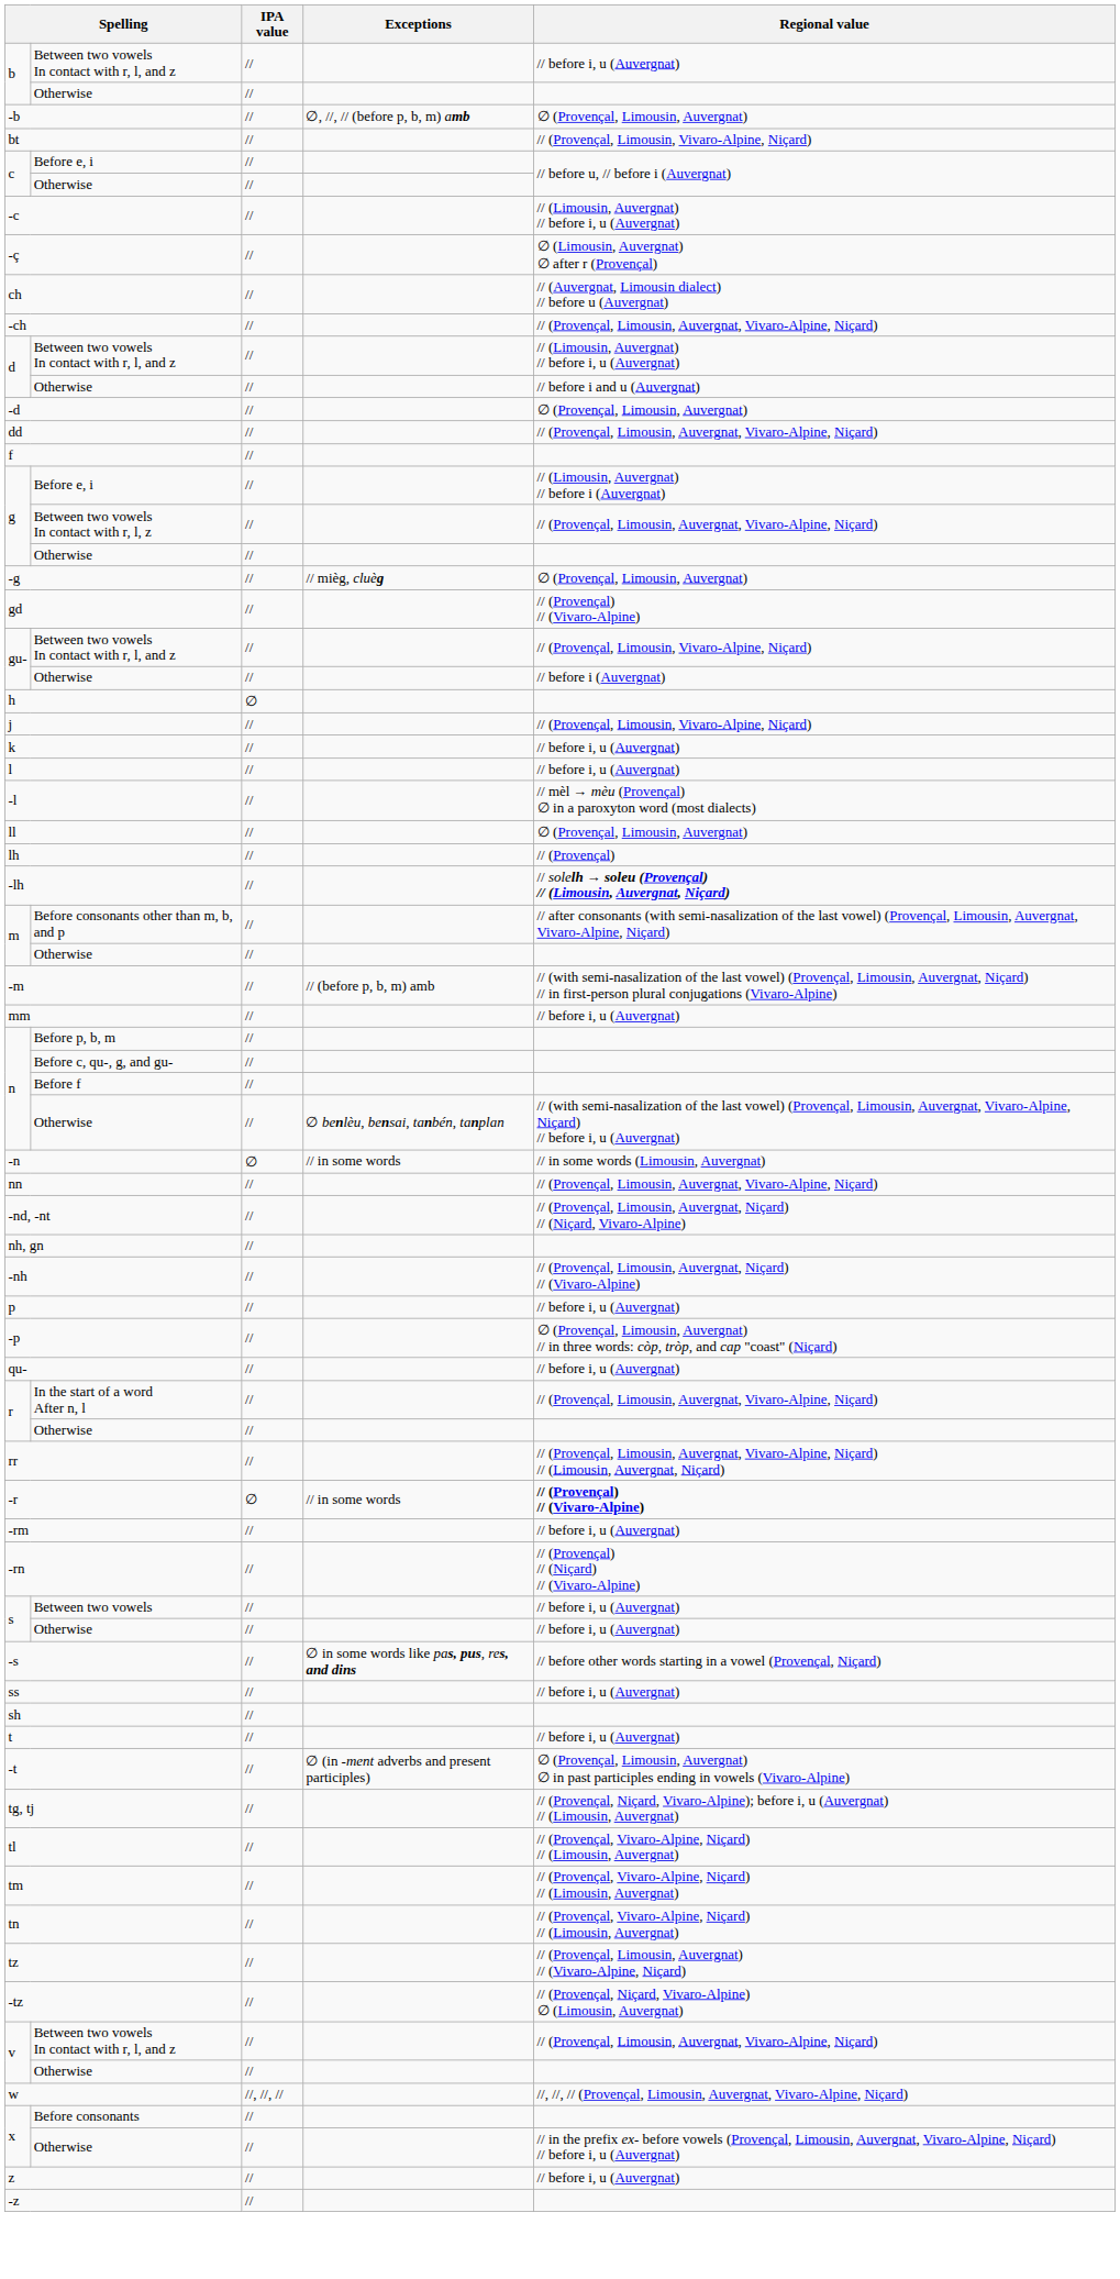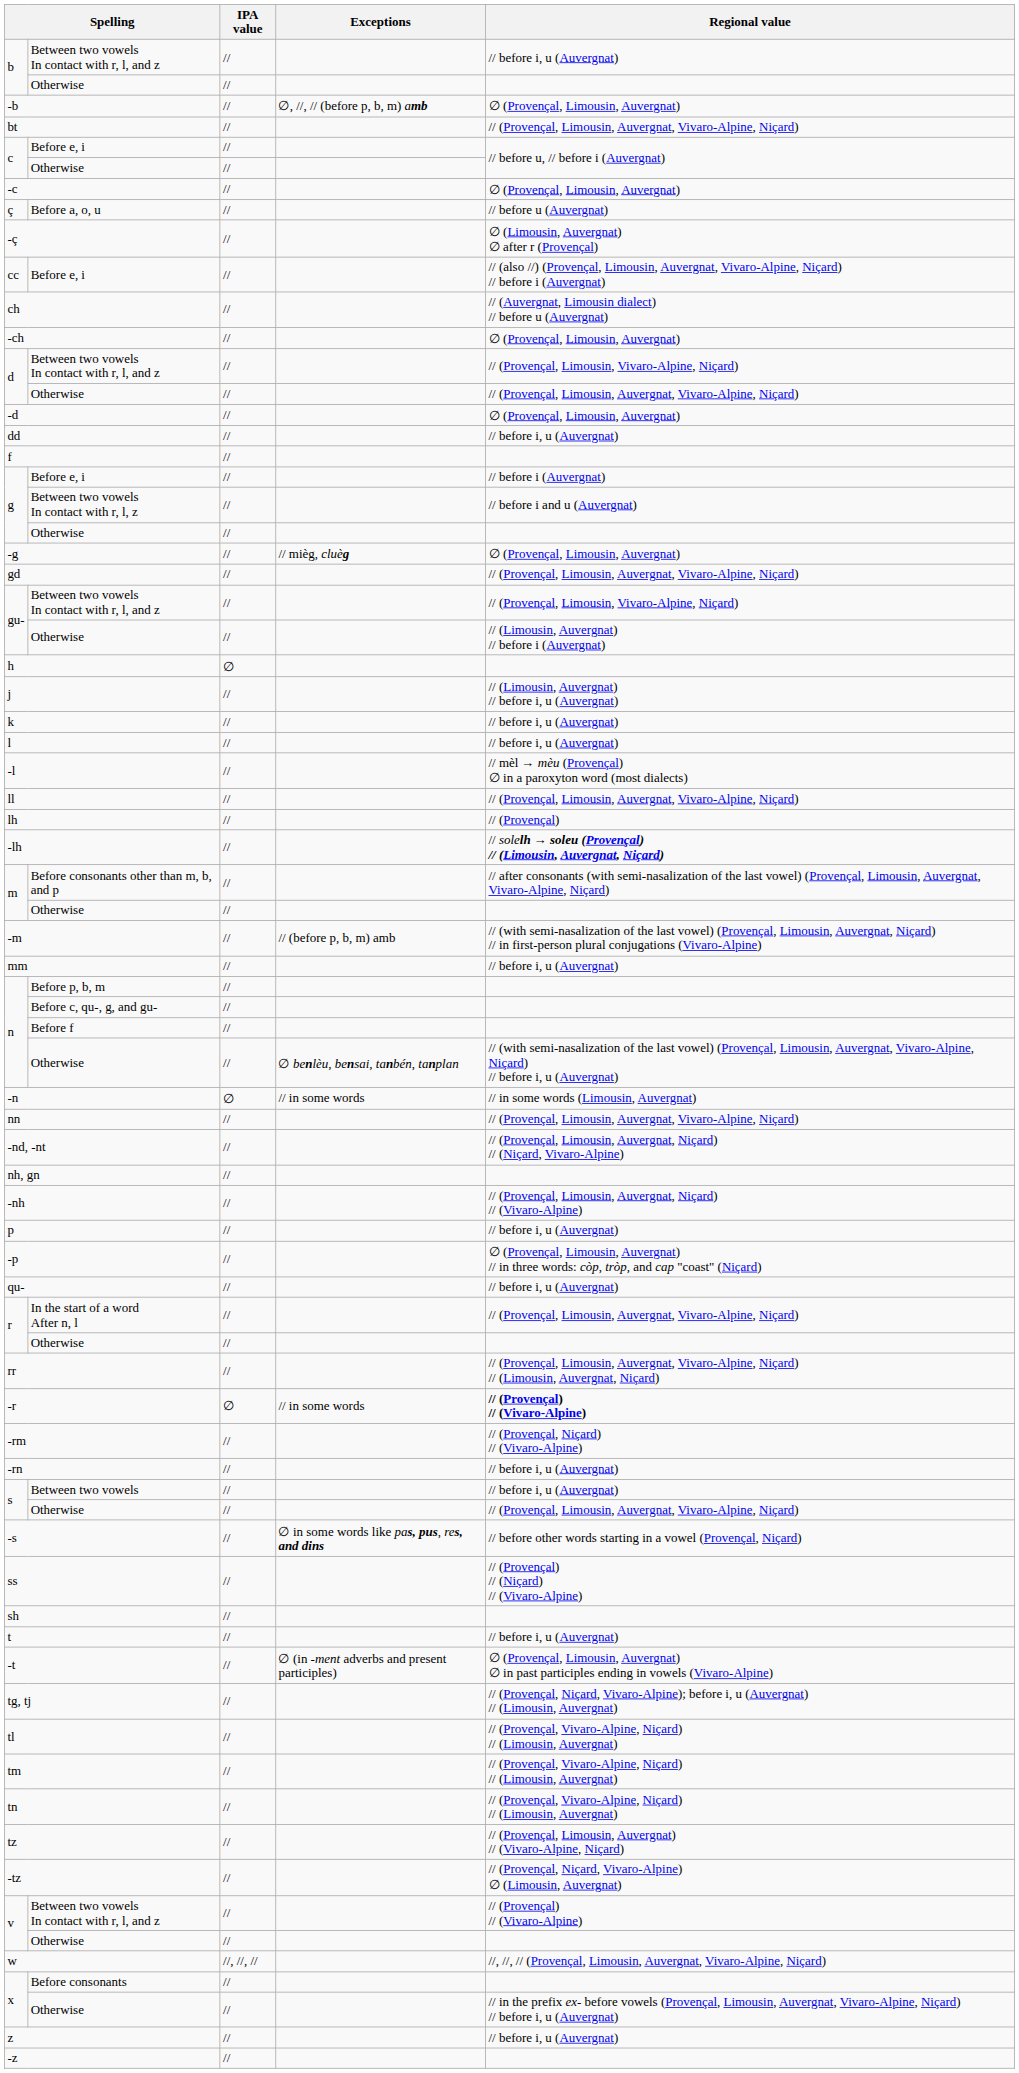 <table class=wikitable>
 <tr>
 <th colspan=2>Spelling</th>
 <th>IPA value</th>
 <th>Exceptions</th>
 <th>Regional value</th>
 </tr>
 <tr>
 <td rowspan=2>b</td>
 <td>Between two vowels<br>In contact with r, l, and z</td>
 <td>//</td>
 <td></td>
 <td>// before i, u (<a href='#'>Auvergnat</a>)</td>
 </tr>
 <tr>
 <td>Otherwise</td>
 <td>//</td>
 <td></td>
 <td></td>
 </tr>
 <tr>
 <td colspan=2>-b</td>
 <td>//</td>
 <td>∅, //, // (before p, b, m) <em>a<strong>mb<strong><em></td>
 <td>∅ (<a href='#'>Provençal</a>, <a href='#'>Limousin</a>, <a href='#'>Auvergnat</a>)</td>
 </tr>
 <tr>
 <td colspan=2>bt</td>
 <td>//</td>
 <td></td>
-<td>// (<a href='#'>Provençal</a>, <a href='#'>Limousin</a>, <a href='#'>Vivaro-Alpine</a>, <a href='#'>Niçard</a>)</td>
+<td>// (<a href='#'>Provençal</a>, <a href='#'>Limousin</a>, <a href='#'>Auvergnat</a>, <a href='#'>Vivaro-Alpine</a>, <a href='#'>Niçard</a>)</td>
 </tr>
 <tr>
 <td rowspan=2>c</td>
 <td>Before e, i</td>
 <td>//</td>
 <td></td>
 <td rowspan=2>// before u, // before i (<a href='#'>Auvergnat</a>)</td>
 </tr>
 <tr>
 <td>Otherwise</td>
 <td>//</td>
 <td></td>
 </tr>
 <tr>
 <td colspan=2>-c</td>
 <td>//</td>
 <td></td>
-<td>// (<a href='#'>Limousin</a>, <a href='#'>Auvergnat</a>)<br>// before i, u (<a href='#'>Auvergnat</a>)</td>
+<td>∅ (<a href='#'>Provençal</a>, <a href='#'>Limousin</a>, <a href='#'>Auvergnat</a>)</td>
+</tr>
+<tr>
+<td>ç</td>
+<td>Before a, o, u</td>
+<td>//</td>
+<td></td>
+<td>// before u (<a href='#'>Auvergnat</a>)</td>
 </tr>
 <tr>
 <td colspan=2>-ç</td>
 <td>//</td>
 <td></td>
 <td>∅ (<a href='#'>Limousin</a>, <a href='#'>Auvergnat</a>)<br>∅ after r (<a href='#'>Provençal</a>)</td>
+</tr>
+<tr>
+<td>cc</td>
+<td>Before e, i</td>
+<td>//</td>
+<td></td>
+<td>// (also //) (<a href='#'>Provençal</a>, <a href='#'>Limousin</a>, <a href='#'>Auvergnat</a>, <a href='#'>Vivaro-Alpine</a>, <a href='#'>Niçard</a>)<br>// before i (<a href='#'>Auvergnat</a>)</td>
 </tr>
 <tr>
 <td colspan=2>ch</td>
 <td>//</td>
 <td></td>
 <td>// (<a href='#'>Auvergnat</a>, <a href='#'>Limousin dialect</a>)<br>// before u (<a href='#'>Auvergnat</a>)</td>
 </tr>
 <tr>
 <td colspan=2>-ch</td>
 <td>//</td>
 <td></td>
-<td>// (<a href='#'>Provençal</a>, <a href='#'>Limousin</a>, <a href='#'>Auvergnat</a>, <a href='#'>Vivaro-Alpine</a>, <a href='#'>Niçard</a>)</td>
+<td>∅ (<a href='#'>Provençal</a>, <a href='#'>Limousin</a>, <a href='#'>Auvergnat</a>)</td>
 </tr>
 <tr>
 <td rowspan=2>d</td>
 <td>Between two vowels<br>In contact with r, l, and z</td>
 <td>//</td>
 <td></td>
-<td>// (<a href='#'>Limousin</a>, <a href='#'>Auvergnat</a>)<br>// before i, u (<a href='#'>Auvergnat</a>)</td>
+<td>// (<a href='#'>Provençal</a>, <a href='#'>Limousin</a>, <a href='#'>Vivaro-Alpine</a>, <a href='#'>Niçard</a>)</td>
 </tr>
 <tr>
 <td>Otherwise</td>
 <td>//</td>
 <td></td>
-<td>// before i and u (<a href='#'>Auvergnat</a>)</td>
+<td>// (<a href='#'>Provençal</a>, <a href='#'>Limousin</a>, <a href='#'>Auvergnat</a>, <a href='#'>Vivaro-Alpine</a>, <a href='#'>Niçard</a>)</td>
 </tr>
 <tr>
 <td colspan=2>-d</td>
 <td>//</td>
 <td></td>
 <td>∅ (<a href='#'>Provençal</a>, <a href='#'>Limousin</a>, <a href='#'>Auvergnat</a>)</td>
 </tr>
 <tr>
 <td colspan=2>dd</td>
 <td>//</td>
 <td></td>
-<td>// (<a href='#'>Provençal</a>, <a href='#'>Limousin</a>, <a href='#'>Auvergnat</a>, <a href='#'>Vivaro-Alpine</a>, <a href='#'>Niçard</a>)</td>
+<td>// before i, u (<a href='#'>Auvergnat</a>)</td>
 </tr>
 <tr>
 <td colspan=2>f</td>
 <td>//</td>
 <td></td>
 <td></td>
 </tr>
 <tr>
 <td rowspan=3>g</td>
 <td>Before e, i</td>
 <td>//</td>
 <td></td>
-<td>// (<a href='#'>Limousin</a>, <a href='#'>Auvergnat</a>)<br>// before i (<a href='#'>Auvergnat</a>)</td>
+<td>// before i (<a href='#'>Auvergnat</a>)</td>
 </tr>
 <tr>
 <td>Between two vowels<br>In contact with r, l, z</td>
 <td>//</td>
 <td></td>
-<td>// (<a href='#'>Provençal</a>, <a href='#'>Limousin</a>, <a href='#'>Auvergnat</a>, <a href='#'>Vivaro-Alpine</a>, <a href='#'>Niçard</a>)</td>
+<td>// before i and u (<a href='#'>Auvergnat</a>)</td>
 </tr>
 <tr>
 <td>Otherwise</td>
 <td>//</td>
 <td></td>
 <td></td>
 </tr>
 <tr>
 <td colspan=2>-g</td>
 <td>//</td>
 <td>// </em>miè</strong>g</em></strong>, <em>cluè<strong>g<strong><em></td>
 <td>∅ (<a href='#'>Provençal</a>, <a href='#'>Limousin</a>, <a href='#'>Auvergnat</a>)</td>
 </tr>
 <tr>
 <td colspan=2>gd</td>
 <td>//</td>
 <td></td>
-<td>// (<a href='#'>Provençal</a>)<br>// (<a href='#'>Vivaro-Alpine</a>)</td>
+<td>// (<a href='#'>Provençal</a>, <a href='#'>Limousin</a>, <a href='#'>Auvergnat</a>, <a href='#'>Vivaro-Alpine</a>, <a href='#'>Niçard</a>)</td>
 </tr>
 <tr>
 <td rowspan=2>gu-</td>
 <td>Between two vowels<br>In contact with r, l, and z</td>
 <td>//</td>
 <td></td>
 <td>// (<a href='#'>Provençal</a>, <a href='#'>Limousin</a>, <a href='#'>Vivaro-Alpine</a>, <a href='#'>Niçard</a>)</td>
 </tr>
 <tr>
 <td>Otherwise</td>
 <td>//</td>
 <td></td>
-<td>// before i (<a href='#'>Auvergnat</a>)</td>
+<td>// (<a href='#'>Limousin</a>, <a href='#'>Auvergnat</a>)<br>// before i (<a href='#'>Auvergnat</a>)</td>
 </tr>
 <tr>
 <td colspan=2>h</td>
 <td>∅</td>
 <td></td>
 <td></td>
 </tr>
 <tr>
 <td colspan=2>j</td>
 <td>//</td>
 <td></td>
-<td>// (<a href='#'>Provençal</a>, <a href='#'>Limousin</a>, <a href='#'>Vivaro-Alpine</a>, <a href='#'>Niçard</a>)</td>
+<td>// (<a href='#'>Limousin</a>, <a href='#'>Auvergnat</a>)<br>// before i, u (<a href='#'>Auvergnat</a>)</td>
 </tr>
 <tr>
 <td colspan=2>k</td>
 <td>//</td>
 <td></td>
 <td>// before i, u (<a href='#'>Auvergnat</a>)</td>
 </tr>
 <tr>
 <td colspan=2>l</td>
 <td>//</td>
 <td></td>
 <td>// before i, u (<a href='#'>Auvergnat</a>)</td>
 </tr>
 <tr>
 <td colspan=2>-l</td>
 <td>//</td>
 <td></td>
 <td>// </em>mè</strong>l</em></strong> → <em>mèu</em> (<a href='#'>Provençal</a>)<br>∅ in a paroxyton word (most dialects)</td>
 </tr>
 <tr>
 <td colspan=2>ll</td>
 <td>//</td>
 <td></td>
-<td>∅ (<a href='#'>Provençal</a>, <a href='#'>Limousin</a>, <a href='#'>Auvergnat</a>)</td>
+<td>// (<a href='#'>Provençal</a>, <a href='#'>Limousin</a>, <a href='#'>Auvergnat</a>, <a href='#'>Vivaro-Alpine</a>, <a href='#'>Niçard</a>)</td>
 </tr>
 <tr>
 <td colspan=2>lh</td>
 <td>//</td>
 <td></td>
 <td>// (<a href='#'>Provençal</a>)</td>
 </tr>
 <tr>
 <td colspan=2>-lh</td>
 <td>//</td>
 <td></td>
 <td>// <em>sole<strong>lh<strong><em> → </em>soleu<em> (<a href='#'>Provençal</a>)<br>// (<a href='#'>Limousin</a>, <a href='#'>Auvergnat</a>, <a href='#'>Niçard</a>)</td>
 </tr>
 <tr>
 <td rowspan=2>m</td>
 <td>Before consonants other than m, b, and p</td>
 <td>//</td>
 <td></td>
 <td>// after consonants (with semi-nasalization of the last vowel) (<a href='#'>Provençal</a>, <a href='#'>Limousin</a>, <a href='#'>Auvergnat</a>, <a href='#'>Vivaro-Alpine</a>, <a href='#'>Niçard</a>)</td>
 </tr>
 <tr>
 <td>Otherwise</td>
 <td>//</td>
 <td></td>
 <td></td>
 </tr>
 <tr>
 <td colspan=2>-m</td>
 <td>//</td>
 <td>// (before p, b, m) </em>a</strong>mb</em></strong></td>
 <td>// (with semi-nasalization of the last vowel) (<a href='#'>Provençal</a>, <a href='#'>Limousin</a>, <a href='#'>Auvergnat</a>, <a href='#'>Niçard</a>)<br>// in first-person plural conjugations (<a href='#'>Vivaro-Alpine</a>)</td>
 </tr>
 <tr>
 <td colspan=2>mm</td>
 <td>//</td>
 <td></td>
 <td>// before i, u (<a href='#'>Auvergnat</a>)</td>
 </tr>
 <tr>
 <td rowspan=4>n</td>
 <td>Before p, b, m</td>
 <td>//</td>
 <td></td>
 <td></td>
 </tr>
 <tr>
 <td>Before c, qu-, g, and gu-</td>
 <td>//</td>
 <td></td>
 <td></td>
 </tr>
 <tr>
 <td>Before f</td>
 <td>//</td>
 <td></td>
 <td></td>
 </tr>
 <tr>
 <td>Otherwise</td>
 <td>//</td>
 <td>∅ <em>be<strong>n</strong>lèu</em>, <em>be<strong>n</strong>sai</em>, <em>ta<strong>n</strong>bén</em>, <em>ta<strong>n</strong>plan</em></td>
 <td>// (with semi-nasalization of the last vowel) (<a href='#'>Provençal</a>, <a href='#'>Limousin</a>, <a href='#'>Auvergnat</a>, <a href='#'>Vivaro-Alpine</a>, <a href='#'>Niçard</a>)<br>// before i, u (<a href='#'>Auvergnat</a>)</td>
 </tr>
 <tr>
 <td colspan=2>-n</td>
 <td>∅</td>
 <td>// in some words</td>
 <td>// in some words (<a href='#'>Limousin</a>, <a href='#'>Auvergnat</a>)</td>
 </tr>
 <tr>
 <td colspan=2>nn</td>
 <td>//</td>
 <td></td>
 <td>// (<a href='#'>Provençal</a>, <a href='#'>Limousin</a>, <a href='#'>Auvergnat</a>, <a href='#'>Vivaro-Alpine</a>, <a href='#'>Niçard</a>)</td>
 </tr>
 <tr>
 <td colspan=2>-nd, -nt</td>
 <td>//</td>
 <td></td>
 <td>// (<a href='#'>Provençal</a>, <a href='#'>Limousin</a>, <a href='#'>Auvergnat</a>, <a href='#'>Niçard</a>)<br>// (<a href='#'>Niçard</a>, <a href='#'>Vivaro-Alpine</a>)</td>
 </tr>
 <tr>
 <td colspan=2>nh, gn</td>
 <td>//</td>
 <td></td>
 <td></td>
 </tr>
 <tr>
 <td colspan=2>-nh</td>
 <td>//</td>
 <td></td>
 <td>// (<a href='#'>Provençal</a>, <a href='#'>Limousin</a>, <a href='#'>Auvergnat</a>, <a href='#'>Niçard</a>)<br>// (<a href='#'>Vivaro-Alpine</a>)</td>
 </tr>
 <tr>
 <td colspan=2>p</td>
 <td>//</td>
 <td></td>
 <td>// before i, u (<a href='#'>Auvergnat</a>)</td>
 </tr>
 <tr>
 <td colspan=2>-p</td>
 <td>//</td>
 <td></td>
 <td>∅ (<a href='#'>Provençal</a>, <a href='#'>Limousin</a>, <a href='#'>Auvergnat</a>)<br>// in three words: <em>còp</em>, <em>tròp</em>, and <em>cap</em> "coast" (<a href='#'>Niçard</a>)</td>
 </tr>
 <tr>
 <td colspan=2>qu-</td>
 <td>//</td>
 <td></td>
 <td>// before i, u (<a href='#'>Auvergnat</a>)</td>
 </tr>
 <tr>
 <td rowspan=2>r</td>
 <td>In the start of a word<br>After n, l</td>
 <td>//</td>
 <td></td>
 <td>// (<a href='#'>Provençal</a>, <a href='#'>Limousin</a>, <a href='#'>Auvergnat</a>, <a href='#'>Vivaro-Alpine</a>, <a href='#'>Niçard</a>)</td>
 </tr>
 <tr>
 <td>Otherwise</td>
 <td>//</td>
 <td></td>
 <td></td>
 </tr>
 <tr>
 <td colspan=2>rr</td>
 <td>//</td>
 <td></td>
 <td>// (<a href='#'>Provençal</a>, <a href='#'>Limousin</a>, <a href='#'>Auvergnat</a>, <a href='#'>Vivaro-Alpine</a>, <a href='#'>Niçard</a>)<br>// (<a href='#'>Limousin</a>, <a href='#'>Auvergnat</a>, <a href='#'>Niçard</a>)</td>
 </tr>
 <tr>
 <td colspan=2>-r</td>
 <td>∅</td>
 <td>// in some words</td>
 <td><strong>// (<a href='#'>Provençal</a>)<br>// (<a href='#'>Vivaro-Alpine</a>)</strong></td>
 </tr>
 <tr>
 <td colspan=2>-rm</td>
 <td>//</td>
 <td></td>
-<td>// before i, u (<a href='#'>Auvergnat</a>)</td>
+<td>// (<a href='#'>Provençal</a>, <a href='#'>Niçard</a>)<br>// (<a href='#'>Vivaro-Alpine</a>)</td>
 </tr>
 <tr>
 <td colspan=2>-rn</td>
 <td>//</td>
 <td></td>
-<td>// (<a href='#'>Provençal</a>)<br>// (<a href='#'>Niçard</a>)<br>// (<a href='#'>Vivaro-Alpine</a>)</td>
+<td>// before i, u (<a href='#'>Auvergnat</a>)</td>
 </tr>
 <tr>
 <td rowspan=2>s</td>
 <td>Between two vowels</td>
 <td>//</td>
 <td></td>
 <td>// before i, u (<a href='#'>Auvergnat</a>)</td>
 </tr>
 <tr>
 <td>Otherwise</td>
 <td>//</td>
 <td></td>
-<td>// before i, u (<a href='#'>Auvergnat</a>)</td>
+<td>// (<a href='#'>Provençal</a>, <a href='#'>Limousin</a>, <a href='#'>Auvergnat</a>, <a href='#'>Vivaro-Alpine</a>, <a href='#'>Niçard</a>)</td>
 </tr>
 <tr>
 <td colspan=2>-s</td>
 <td>//</td>
 <td>∅ in some words like <em>pa<strong>s<strong><em>, </em>pu</strong>s</em></strong>, <em>re<strong>s<strong><em>, and </em>din</strong>s</em></strong></td>
 <td>// before other words starting in a vowel (<a href='#'>Provençal</a>, <a href='#'>Niçard</a>)</td>
 </tr>
 <tr>
 <td colspan=2>ss</td>
 <td>//</td>
 <td></td>
-<td>// before i, u (<a href='#'>Auvergnat</a>)</td>
+<td>// (<a href='#'>Provençal</a>)<br>// (<a href='#'>Niçard</a>)<br>// (<a href='#'>Vivaro-Alpine</a>)</td>
 </tr>
 <tr>
 <td colspan=2>sh</td>
 <td>//</td>
 <td></td>
 <td></td>
 </tr>
 <tr>
 <td colspan=2>t</td>
 <td>//</td>
 <td></td>
 <td>// before i, u (<a href='#'>Auvergnat</a>)</td>
 </tr>
 <tr>
 <td colspan=2>-t</td>
 <td>//</td>
 <td>∅ (in <em>-ment</em> adverbs and present participles)</td>
 <td>∅ (<a href='#'>Provençal</a>, <a href='#'>Limousin</a>, <a href='#'>Auvergnat</a>)<br>∅ in past participles ending in vowels (<a href='#'>Vivaro-Alpine</a>)</td>
 </tr>
 <tr>
 <td colspan=2>tg, tj</td>
 <td>//</td>
 <td></td>
 <td>// (<a href='#'>Provençal</a>, <a href='#'>Niçard</a>, <a href='#'>Vivaro-Alpine</a>); before i, u (<a href='#'>Auvergnat</a>)<br>// (<a href='#'>Limousin</a>, <a href='#'>Auvergnat</a>)</td>
 </tr>
 <tr>
 <td colspan=2>tl</td>
 <td>//</td>
 <td></td>
 <td>// (<a href='#'>Provençal</a>, <a href='#'>Vivaro-Alpine</a>, <a href='#'>Niçard</a>)<br>// (<a href='#'>Limousin</a>, <a href='#'>Auvergnat</a>)</td>
 </tr>
 <tr>
 <td colspan=2>tm</td>
 <td>//</td>
 <td></td>
 <td>// (<a href='#'>Provençal</a>, <a href='#'>Vivaro-Alpine</a>, <a href='#'>Niçard</a>)<br>// (<a href='#'>Limousin</a>, <a href='#'>Auvergnat</a>)</td>
 </tr>
 <tr>
 <td colspan=2>tn</td>
 <td>//</td>
 <td></td>
 <td>// (<a href='#'>Provençal</a>, <a href='#'>Vivaro-Alpine</a>, <a href='#'>Niçard</a>)<br>// (<a href='#'>Limousin</a>, <a href='#'>Auvergnat</a>)</td>
 </tr>
 <tr>
 <td colspan=2>tz</td>
 <td>//</td>
 <td></td>
 <td>// (<a href='#'>Provençal</a>, <a href='#'>Limousin</a>, <a href='#'>Auvergnat</a>)<br>// (<a href='#'>Vivaro-Alpine</a>, <a href='#'>Niçard</a>)</td>
 </tr>
 <tr>
 <td colspan=2>-tz</td>
 <td>//</td>
 <td></td>
 <td>// (<a href='#'>Provençal</a>, <a href='#'>Niçard</a>, <a href='#'>Vivaro-Alpine</a>)<br>∅ (<a href='#'>Limousin</a>, <a href='#'>Auvergnat</a>)</td>
 </tr>
 <tr>
 <td rowspan=2>v</td>
 <td>Between two vowels<br>In contact with r, l, and z</td>
 <td>//</td>
 <td></td>
-<td>// (<a href='#'>Provençal</a>, <a href='#'>Limousin</a>, <a href='#'>Auvergnat</a>, <a href='#'>Vivaro-Alpine</a>, <a href='#'>Niçard</a>)</td>
+<td>// (<a href='#'>Provençal</a>)<br>// (<a href='#'>Vivaro-Alpine</a>)</td>
 </tr>
 <tr>
 <td>Otherwise</td>
 <td>//</td>
 <td></td>
 <td></td>
 </tr>
 <tr>
 <td colspan=2>w</td>
 <td>//, //, //</td>
 <td></td>
 <td>//, //, // (<a href='#'>Provençal</a>, <a href='#'>Limousin</a>, <a href='#'>Auvergnat</a>, <a href='#'>Vivaro-Alpine</a>, <a href='#'>Niçard</a>)</td>
 </tr>
 <tr>
 <td rowspan=2>x</td>
 <td>Before consonants</td>
 <td>//</td>
 <td></td>
 <td></td>
 </tr>
 <tr>
 <td>Otherwise</td>
 <td>//</td>
 <td></td>
 <td>// in the prefix <em>ex-</em> before vowels (<a href='#'>Provençal</a>, <a href='#'>Limousin</a>, <a href='#'>Auvergnat</a>, <a href='#'>Vivaro-Alpine</a>, <a href='#'>Niçard</a>)<br>// before i, u (<a href='#'>Auvergnat</a>)</td>
 </tr>
 <tr>
 <td colspan=2>z</td>
 <td>//</td>
 <td></td>
 <td>// before i, u (<a href='#'>Auvergnat</a>)</td>
 </tr>
 <tr>
 <td colspan=2>-z</td>
 <td>//</td>
 <td></td>
 <td></td>
 </tr>
 </table>
